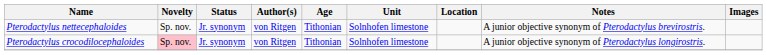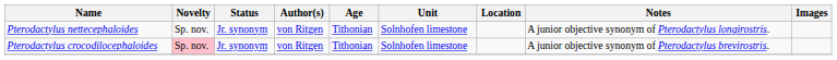 <table class="wikitable sortable" align="center" width="100%">
 <tr>
 <th>Name</th>
 <th>Novelty</th>
 <th>Status</th>
 <th>Author(s)</th>
 <th>Age</th>
 <th>Unit</th>
 <th>Location</th>
 <th>Notes</th>
 <th>Images</th>
 </tr>
 <tr>
 <td><em><a href='#'>Pterodactylus nettecephaloides</a></em></td>
 <td>Sp. nov.</td>
 <td><a href='#'>Jr. synonym</a></td>
 <td><a href='#'>von Ritgen</a></td>
 <td><a href='#'>Tithonian</a></td>
 <td><a href='#'>Solnhofen limestone</a></td>
 <td></td>
-<td>A junior objective synonym of <em><a href='#'>Pterodactylus brevirostris</a></em>.</td>
+<td>A junior objective synonym of <em><a href='#'>Pterodactylus longirostris</a></em>.</td>
 <td></td>
 </tr>
 <tr>
 <td><em><a href='#'>Pterodactylus crocodilocephaloides</a></em></td>
 <td style="background: pink;">Sp. nov.</td>
 <td><a href='#'>Jr. synonym</a></td>
 <td><a href='#'>von Ritgen</a></td>
 <td><a href='#'>Tithonian</a></td>
 <td><a href='#'>Solnhofen limestone</a></td>
 <td></td>
-<td>A junior objective synonym of <em><a href='#'>Pterodactylus longirostris</a></em>.</td>
+<td>A junior objective synonym of <em><a href='#'>Pterodactylus brevirostris</a></em>.</td>
 <td></td>
 </tr>
 <tr>
 </tr>
 </table>
